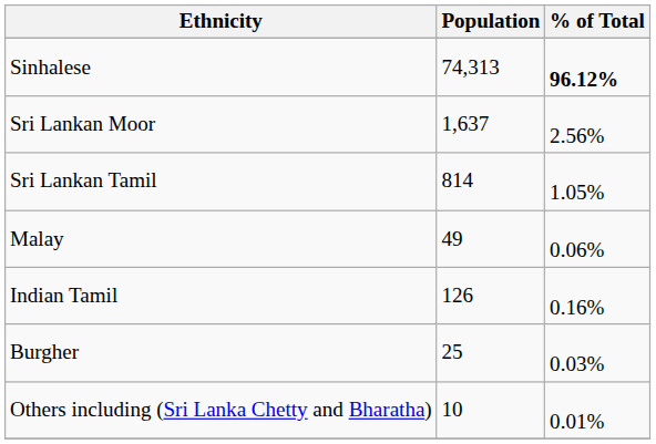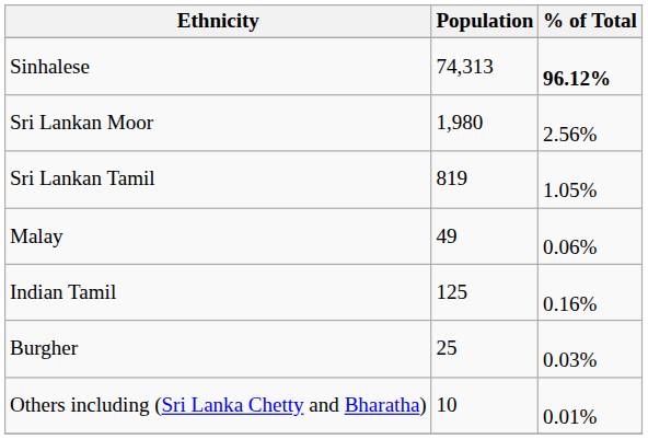 <table class="wikitable">
 <tr>
 <th>Ethnicity</th>
 <th>Population</th>
 <th>% of Total</th>
 </tr>
 <tr>
 </tr>
 <tr>
 <td>Sinhalese</td>
 <td>74,313</td>
 <td><strong><br>96.12%</strong></td>
 </tr>
 <tr>
 <td>Sri Lankan Moor</td>
-<td>1,637</td>
+<td>1,980</td>
 <td><br>2.56%</td>
 </tr>
 <tr>
 <td>Sri Lankan Tamil</td>
-<td>814</td>
+<td>819</td>
 <td><br>1.05%</td>
 </tr>
 <tr>
 <td>Malay</td>
 <td>49</td>
 <td><br>0.06%</td>
 </tr>
 <tr>
 <td>Indian Tamil</td>
-<td>126</td>
+<td>125</td>
 <td><br>0.16%</td>
 </tr>
 <tr>
 <td>Burgher</td>
 <td>25</td>
 <td><br>0.03%</td>
 </tr>
 <tr>
 <td>Others including (<a href='#'>Sri Lanka Chetty</a> and <a href='#'>Bharatha</a>)</td>
 <td>10</td>
 <td><br>0.01%</td>
 </tr>
 <tr>
 </tr>
 </table>
